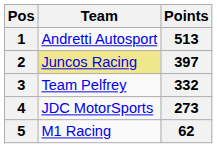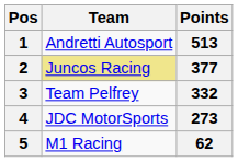 <table class="wikitable" style="font-size: 95%;">
 <tr>
 <th>Pos</th>
 <th>Team</th>
 <th>Points</th>
 </tr>
 <tr>
 <th>1</th>
 <td><a href='#'>Andretti Autosport</a></td>
 <th>513</th>
 </tr>
 <tr>
 <th>2</th>
 <td style="background: khaki;"><a href='#'>Juncos Racing</a></td>
-<th>397</th>
+<th>377</th>
 </tr>
 <tr>
 <th>3</th>
 <td><a href='#'>Team Pelfrey</a></td>
 <th>332</th>
 </tr>
 <tr>
 <th>4</th>
 <td><a href='#'>JDC MotorSports</a></td>
 <th>273</th>
 </tr>
 <tr>
 <th>5</th>
 <td><a href='#'>M1 Racing</a></td>
 <th>62</th>
 </tr>
 </table>
